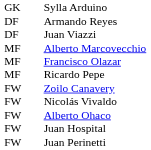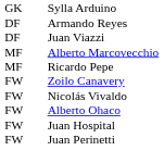 <table style="font-size:90%; margin:0.2em auto;" cellspacing="0" cellpadding="0">
 <tr>
 <th width="25"></th>
 <th width="25"></th>
 </tr>
 <tr>
 <td>GK</td>
 <td></td>
 <td> Sylla Arduino</td>
 </tr>
 <tr>
 <td>DF</td>
 <td></td>
 <td> Armando Reyes</td>
 </tr>
 <tr>
 <td>DF</td>
 <td></td>
 <td> Juan Viazzi</td>
 </tr>
 <tr>
 <td>MF</td>
 <td></td>
 <td> <a href='#'>Alberto Marcovecchio</a></td>
-</tr>
-<tr>
-<td>MF</td>
-<td></td>
-<td> <a href='#'>Francisco Olazar</a></td>
 </tr>
 <tr>
 <td>MF</td>
 <td></td>
 <td> Ricardo Pepe</td>
 </tr>
 <tr>
 <td>FW</td>
 <td></td>
 <td> <a href='#'>Zoilo Canavery</a></td>
 </tr>
 <tr>
 <td>FW</td>
 <td></td>
 <td> Nicolás Vivaldo</td>
 </tr>
 <tr>
 <td>FW</td>
 <td></td>
 <td> <a href='#'>Alberto Ohaco</a></td>
 </tr>
 <tr>
 <td>FW</td>
 <td></td>
 <td> Juan Hospital</td>
 </tr>
 <tr>
 <td>FW</td>
 <td></td>
 <td> Juan Perinetti</td>
 </tr>
 </table>
